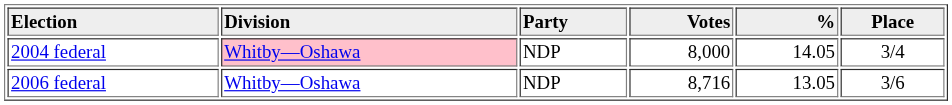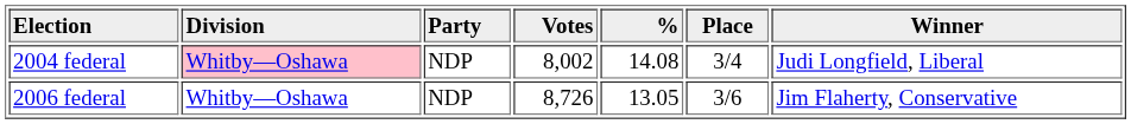 <table style="width:800px;" border="1" cellspacing="2" cellpadding="2">
 <tr style="background:#eee;">
 <th style="text-align:left;">Election</th>
 <th style="text-align:left;">Division</th>
 <th style="text-align:left;">Party</th>
 <th style="text-align:right;">Votes</th>
 <th style="text-align:right;">%</th>
 <th style="text-align:center;">Place</th>
+<th style="text-align:center;">Winner</th>
 </tr>
 <tr>
 <td style="text-align:left;"><a href='#'>2004 federal</a></td>
 <td style="background: pink; text-align:left;"><a href='#'>Whitby—Oshawa</a></td>
 <td style="text-align:left;">NDP</td>
-<td style="text-align:right;">8,000</td>
-<td style="text-align:right;">14.05</td>
+<td style="text-align:right;">8,002</td>
+<td style="text-align:right;">14.08</td>
 <td style="text-align:center;">3/4</td>
+<td style="text-align:left;"><a href='#'>Judi Longfield</a>, <a href='#'>Liberal</a></td>
 </tr>
 <tr>
 <td style="text-align:left;"><a href='#'>2006 federal</a></td>
 <td style="text-align:left;"><a href='#'>Whitby—Oshawa</a></td>
 <td style="text-align:left;">NDP</td>
-<td style="text-align:right;">8,716</td>
+<td style="text-align:right;">8,726</td>
 <td style="text-align:right;">13.05</td>
 <td style="text-align:center;">3/6</td>
+<td style="text-align:left;"><a href='#'>Jim Flaherty</a>, <a href='#'>Conservative</a></td>
 </tr>
 </table>
